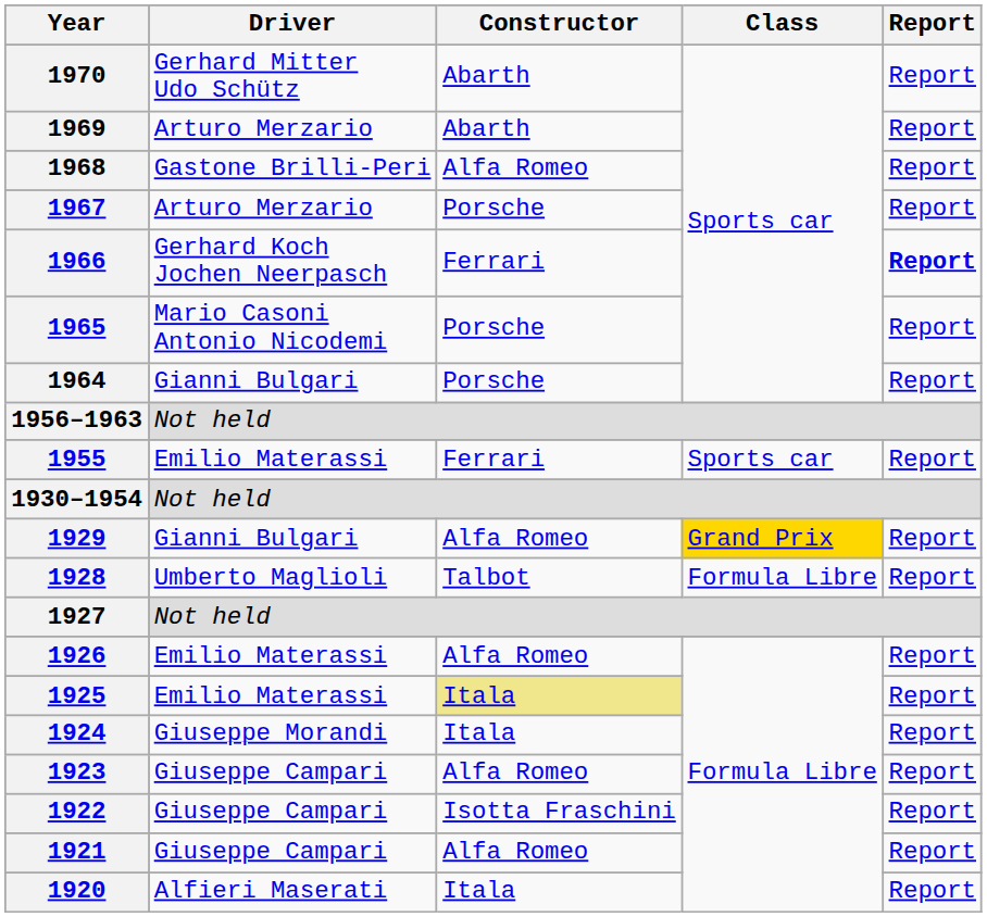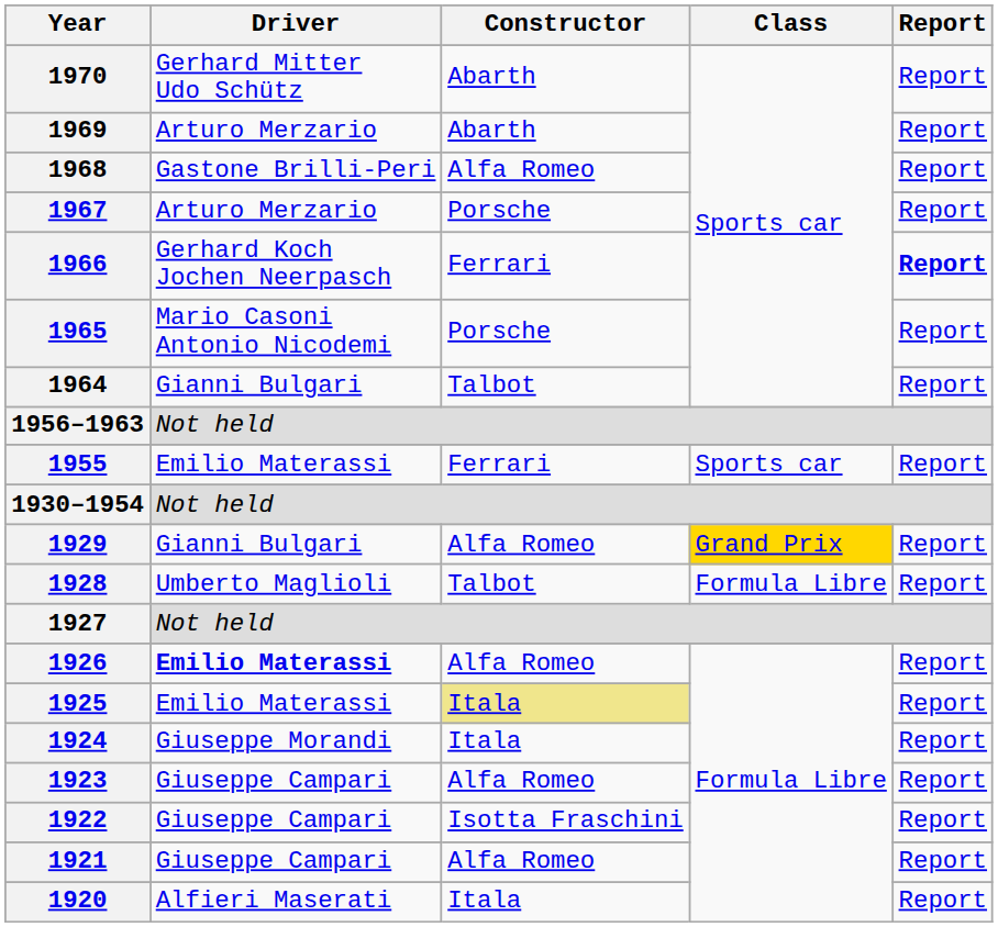 <table class="wikitable" style="font-size: 95%">
 <tr>
 <th>Year</th>
 <th>Driver</th>
 <th>Constructor</th>
 <th>Class</th>
 <th>Report</th>
 </tr>
 <tr>
 <th>1970</th>
 <td> <a href='#'>Gerhard Mitter</a><br> <a href='#'>Udo Schütz</a></td>
 <td><a href='#'>Abarth</a></td>
 <td rowspan=7><a href='#'>Sports car</a></td>
 <td><a href='#'>Report</a></td>
 </tr>
 <tr>
 <th>1969</th>
 <td> <a href='#'>Arturo Merzario</a></td>
 <td><a href='#'>Abarth</a></td>
 <td><a href='#'>Report</a></td>
 </tr>
 <tr>
 <th>1968</th>
 <td> <a href='#'>Gastone Brilli-Peri</a></td>
 <td><a href='#'>Alfa Romeo</a></td>
 <td><a href='#'>Report</a></td>
 </tr>
 <tr>
 <th><a href='#'>1967</a></th>
 <td> <a href='#'>Arturo Merzario</a></td>
 <td><a href='#'>Porsche</a></td>
 <td><a href='#'>Report</a></td>
 </tr>
 <tr>
 <th><a href='#'>1966</a></th>
 <td> <a href='#'>Gerhard Koch</a><br> <a href='#'>Jochen Neerpasch</a></td>
 <td><a href='#'>Ferrari</a></td>
 <td><strong><a href='#'>Report</a></strong></td>
 </tr>
 <tr>
 <th><a href='#'>1965</a></th>
 <td> <a href='#'>Mario Casoni</a><br> <a href='#'>Antonio Nicodemi</a></td>
 <td><a href='#'>Porsche</a></td>
 <td><a href='#'>Report</a></td>
 </tr>
 <tr>
 <th>1964</th>
 <td> <a href='#'>Gianni Bulgari</a></td>
-<td><a href='#'>Porsche</a></td>
+<td><a href='#'>Talbot</a></td>
 <td><a href='#'>Report</a></td>
 </tr>
 <tr style="background:#ddd;">
 <th>1956–1963</th>
 <td colspan=5><em>Not held</em></td>
 </tr>
 <tr>
 <th><a href='#'>1955</a></th>
 <td> <a href='#'>Emilio Materassi</a></td>
 <td><a href='#'>Ferrari</a></td>
 <td><a href='#'>Sports car</a></td>
 <td><a href='#'>Report</a></td>
 </tr>
 <tr style="background:#ddd;">
 <th>1930–1954</th>
 <td colspan=5><em>Not held</em></td>
 </tr>
 <tr>
 <th><a href='#'>1929</a></th>
 <td> <a href='#'>Gianni Bulgari</a></td>
 <td><a href='#'>Alfa Romeo</a></td>
 <td style="background: gold;"><a href='#'>Grand Prix</a></td>
 <td><a href='#'>Report</a></td>
 </tr>
 <tr>
 <th><a href='#'>1928</a></th>
 <td> <a href='#'>Umberto Maglioli</a></td>
 <td><a href='#'>Talbot</a></td>
 <td><a href='#'>Formula Libre</a></td>
 <td><a href='#'>Report</a></td>
 </tr>
 <tr style="background:#ddd;">
 <th>1927</th>
 <td colspan=5><em>Not held</em></td>
 </tr>
 <tr>
 <th><a href='#'>1926</a></th>
-<td> <a href='#'>Emilio Materassi</a></td>
+<td><strong> <a href='#'>Emilio Materassi</a></strong></td>
 <td><a href='#'>Alfa Romeo</a></td>
 <td rowspan=7><a href='#'>Formula Libre</a></td>
 <td><a href='#'>Report</a></td>
 </tr>
 <tr>
 <th><a href='#'>1925</a></th>
 <td> <a href='#'>Emilio Materassi</a></td>
 <td style="background: khaki;"><a href='#'>Itala</a></td>
 <td><a href='#'>Report</a></td>
 </tr>
 <tr>
 <th><a href='#'>1924</a></th>
 <td> <a href='#'>Giuseppe Morandi</a></td>
 <td><a href='#'>Itala</a></td>
 <td><a href='#'>Report</a></td>
 </tr>
 <tr>
 <th><a href='#'>1923</a></th>
 <td> <a href='#'>Giuseppe Campari</a></td>
 <td><a href='#'>Alfa Romeo</a></td>
 <td><a href='#'>Report</a></td>
 </tr>
 <tr>
 <th><a href='#'>1922</a></th>
 <td> <a href='#'>Giuseppe Campari</a></td>
 <td><a href='#'>Isotta Fraschini</a></td>
 <td><a href='#'>Report</a></td>
 </tr>
 <tr>
 <th><a href='#'>1921</a></th>
 <td> <a href='#'>Giuseppe Campari</a></td>
 <td><a href='#'>Alfa Romeo</a></td>
 <td><a href='#'>Report</a></td>
 </tr>
 <tr>
 <th><a href='#'>1920</a></th>
 <td> <a href='#'>Alfieri Maserati</a></td>
 <td><a href='#'>Itala</a></td>
 <td><a href='#'>Report</a></td>
 </tr>
 </table>
